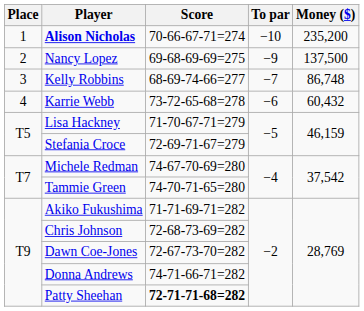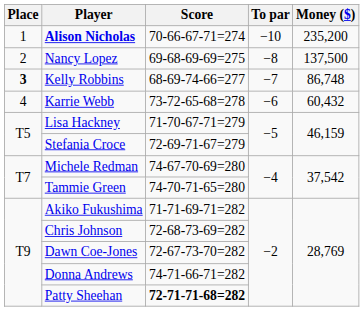 <table class="wikitable">
 <tr>
 <th>Place</th>
 <th>Player</th>
 <th>Score</th>
 <th>To par</th>
 <th>Money (<a href='#'>$</a>)</th>
 </tr>
 <tr>
 <td align=center>1</td>
 <td> <strong><a href='#'>Alison Nicholas</a></strong></td>
 <td>70-66-67-71=274</td>
 <td align=center>−10</td>
 <td align=center>235,200</td>
 </tr>
 <tr>
 <td align=center>2</td>
 <td> <a href='#'>Nancy Lopez</a></td>
 <td>69-68-69-69=275</td>
-<td align=center>−9</td>
+<td align=center>−8</td>
 <td align=center>137,500</td>
 </tr>
 <tr>
-<td align=center>3</td>
+<td align=center><strong>3</strong></td>
 <td> <a href='#'>Kelly Robbins</a></td>
 <td>68-69-74-66=277</td>
 <td align=center>−7</td>
 <td align=center>86,748</td>
 </tr>
 <tr>
 <td align=center>4</td>
 <td> <a href='#'>Karrie Webb</a></td>
 <td>73-72-65-68=278</td>
 <td align=center>−6</td>
 <td align=center>60,432</td>
 </tr>
 <tr>
 <td align=center rowspan=2>T5</td>
 <td> <a href='#'>Lisa Hackney</a></td>
 <td>71-70-67-71=279</td>
 <td align=center rowspan=2>−5</td>
 <td align=center rowspan=2>46,159</td>
 </tr>
 <tr>
 <td> <a href='#'>Stefania Croce</a></td>
 <td>72-69-71-67=279</td>
 </tr>
 <tr>
 <td align=center rowspan=2>T7</td>
 <td> <a href='#'>Michele Redman</a></td>
 <td>74-67-70-69=280</td>
 <td align=center rowspan=2>−4</td>
 <td align=center rowspan=2>37,542</td>
 </tr>
 <tr>
 <td> <a href='#'>Tammie Green</a></td>
 <td>74-70-71-65=280</td>
 </tr>
 <tr>
 <td align=center rowspan=5>T9</td>
 <td> <a href='#'>Akiko Fukushima</a></td>
 <td>71-71-69-71=282</td>
 <td align=center rowspan=5>−2</td>
 <td align=center rowspan=5>28,769</td>
 </tr>
 <tr>
 <td> <a href='#'>Chris Johnson</a></td>
 <td>72-68-73-69=282</td>
 </tr>
 <tr>
 <td> <a href='#'>Dawn Coe-Jones</a></td>
 <td>72-67-73-70=282</td>
 </tr>
 <tr>
 <td> <a href='#'>Donna Andrews</a></td>
 <td>74-71-66-71=282</td>
 </tr>
 <tr>
 <td> <a href='#'>Patty Sheehan</a></td>
 <td><strong>72-71-71-68=282</strong></td>
 </tr>
 </table>
